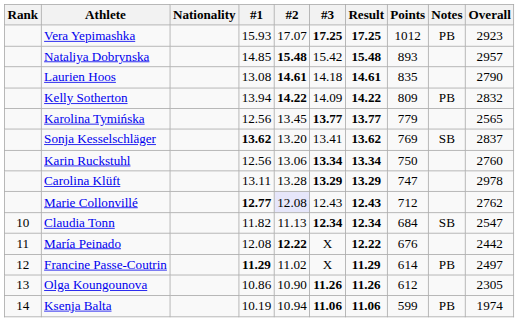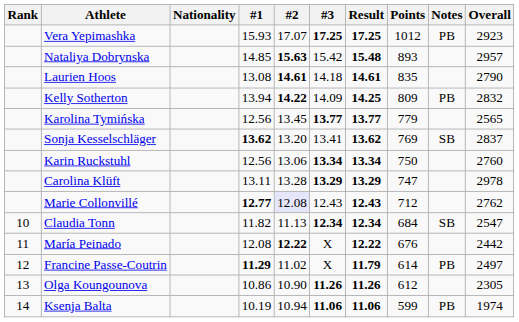 <table class="wikitable sortable" style="text-align:center">
 <tr>
 <th>Rank</th>
 <th>Athlete</th>
 <th>Nationality</th>
 <th>#1</th>
 <th>#2</th>
 <th>#3</th>
 <th>Result</th>
 <th>Points</th>
 <th>Notes</th>
 <th>Overall</th>
 </tr>
 <tr>
 <td></td>
 <td align=left><a href='#'>Vera Yepimashka</a></td>
 <td align=left></td>
 <td>15.93</td>
 <td>17.07</td>
 <td><strong>17.25</strong></td>
 <td><strong>17.25</strong></td>
 <td>1012</td>
 <td>PB</td>
 <td>2923</td>
 </tr>
 <tr>
 <td></td>
 <td align=left><a href='#'>Nataliya Dobrynska</a></td>
 <td align=left></td>
 <td>14.85</td>
-<td><strong>15.48</strong></td>
+<td><strong>15.63</strong></td>
 <td>15.42</td>
 <td><strong>15.48</strong></td>
 <td>893</td>
 <td></td>
 <td>2957</td>
 </tr>
 <tr>
 <td></td>
 <td align=left><a href='#'>Laurien Hoos</a></td>
 <td align=left></td>
 <td>13.08</td>
 <td><strong>14.61</strong></td>
 <td>14.18</td>
 <td><strong>14.61</strong></td>
 <td>835</td>
 <td></td>
 <td>2790</td>
 </tr>
 <tr>
 <td></td>
 <td align=left><a href='#'>Kelly Sotherton</a></td>
 <td align=left></td>
 <td>13.94</td>
 <td><strong>14.22</strong></td>
 <td>14.09</td>
-<td><strong>14.22</strong></td>
+<td><strong>14.25</strong></td>
 <td>809</td>
 <td>PB</td>
 <td>2832</td>
 </tr>
 <tr>
 <td></td>
 <td align=left><a href='#'>Karolina Tymińska</a></td>
 <td align=left></td>
 <td>12.56</td>
 <td>13.45</td>
 <td><strong>13.77</strong></td>
 <td><strong>13.77</strong></td>
 <td>779</td>
 <td></td>
 <td>2565</td>
 </tr>
 <tr>
 <td></td>
 <td align=left><a href='#'>Sonja Kesselschläger</a></td>
 <td align=left></td>
 <td><strong>13.62</strong></td>
 <td>13.20</td>
 <td>13.41</td>
 <td><strong>13.62</strong></td>
 <td>769</td>
 <td>SB</td>
 <td>2837</td>
 </tr>
 <tr>
 <td></td>
 <td align=left><a href='#'>Karin Ruckstuhl</a></td>
 <td align=left></td>
 <td>12.56</td>
 <td>13.06</td>
 <td><strong>13.34</strong></td>
 <td><strong>13.34</strong></td>
 <td>750</td>
 <td></td>
 <td>2760</td>
 </tr>
 <tr>
 <td></td>
 <td align=left><a href='#'>Carolina Klüft</a></td>
 <td align=left></td>
 <td>13.11</td>
 <td>13.28</td>
 <td><strong>13.29</strong></td>
 <td><strong>13.29</strong></td>
 <td>747</td>
 <td></td>
 <td>2978</td>
 </tr>
 <tr>
 <td></td>
 <td align=left><a href='#'>Marie Collonvillé</a></td>
 <td align=left></td>
 <td><strong>12.77</strong></td>
 <td style="background: lavender;">12.08</td>
 <td>12.43</td>
 <td><strong>12.43</strong></td>
 <td>712</td>
 <td></td>
 <td>2762</td>
 </tr>
 <tr>
 <td>10</td>
 <td align=left><a href='#'>Claudia Tonn</a></td>
 <td align=left></td>
 <td>11.82</td>
 <td>11.13</td>
 <td><strong>12.34</strong></td>
 <td><strong>12.34</strong></td>
 <td>684</td>
 <td>SB</td>
 <td>2547</td>
 </tr>
 <tr>
 <td>11</td>
 <td align=left><a href='#'>María Peinado</a></td>
 <td align=left></td>
 <td>12.08</td>
 <td><strong>12.22</strong></td>
 <td>X</td>
 <td><strong>12.22</strong></td>
 <td>676</td>
 <td></td>
 <td>2442</td>
 </tr>
 <tr>
 <td>12</td>
 <td align=left><a href='#'>Francine Passe-Coutrin</a></td>
 <td align=left></td>
 <td><strong>11.29</strong></td>
 <td>11.02</td>
 <td>X</td>
-<td><strong>11.29</strong></td>
+<td><strong>11.79</strong></td>
 <td>614</td>
 <td>PB</td>
 <td>2497</td>
 </tr>
 <tr>
 <td>13</td>
 <td align=left><a href='#'>Olga Koungounova</a></td>
 <td align=left></td>
 <td>10.86</td>
 <td>10.90</td>
 <td><strong>11.26</strong></td>
 <td><strong>11.26</strong></td>
 <td>612</td>
 <td></td>
 <td>2305</td>
 </tr>
 <tr>
 <td>14</td>
 <td align=left><a href='#'>Ksenja Balta</a></td>
 <td align=left></td>
 <td>10.19</td>
 <td>10.94</td>
 <td><strong>11.06</strong></td>
 <td><strong>11.06</strong></td>
 <td>599</td>
 <td>PB</td>
 <td>1974</td>
 </tr>
 </table>
